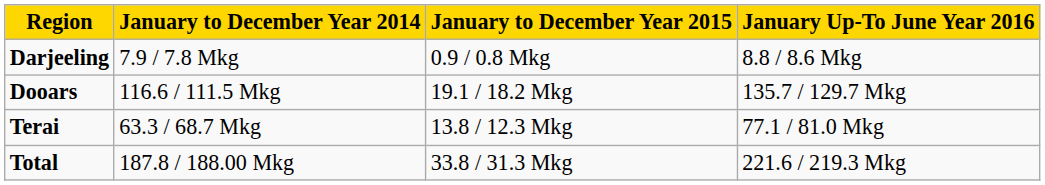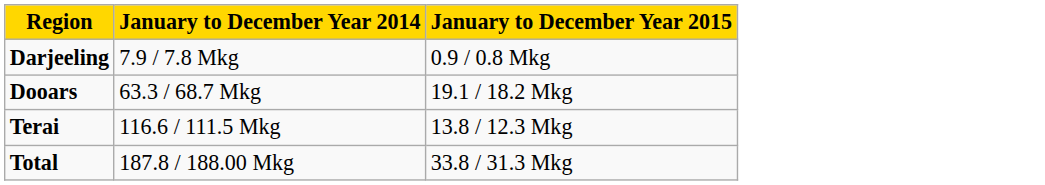 <table class="wikitable sortable">
 <tr>
 <th style="background-color:#FFD700">Region</th>
 <th ! style="background-color:#FFD700">January to December Year 2014</th>
 <th ! style="background-color:#FFD700">January to December Year 2015</th>
-<th ! style="background-color:#FFD700">January Up-To June Year 2016</th>
 </tr>
 <tr>
 <td><strong>Darjeeling</strong></td>
 <td>7.9 / 7.8 Mkg</td>
 <td>0.9 / 0.8 Mkg</td>
-<td>8.8 / 8.6 Mkg</td>
 </tr>
 <tr>
 <td><strong>Dooars</strong></td>
-<td>116.6 / 111.5 Mkg</td>
+<td>63.3 / 68.7 Mkg</td>
 <td>19.1 / 18.2 Mkg</td>
-<td>135.7 / 129.7 Mkg</td>
 </tr>
 <tr>
 <td><strong>Terai</strong></td>
-<td>63.3 / 68.7 Mkg</td>
+<td>116.6 / 111.5 Mkg</td>
 <td>13.8 / 12.3 Mkg</td>
-<td>77.1 / 81.0 Mkg</td>
 </tr>
 <tr>
 <td><strong>Total</strong></td>
 <td>187.8 / 188.00 Mkg</td>
 <td>33.8 / 31.3 Mkg</td>
-<td>221.6 / 219.3 Mkg</td>
 </tr>
 </table>
